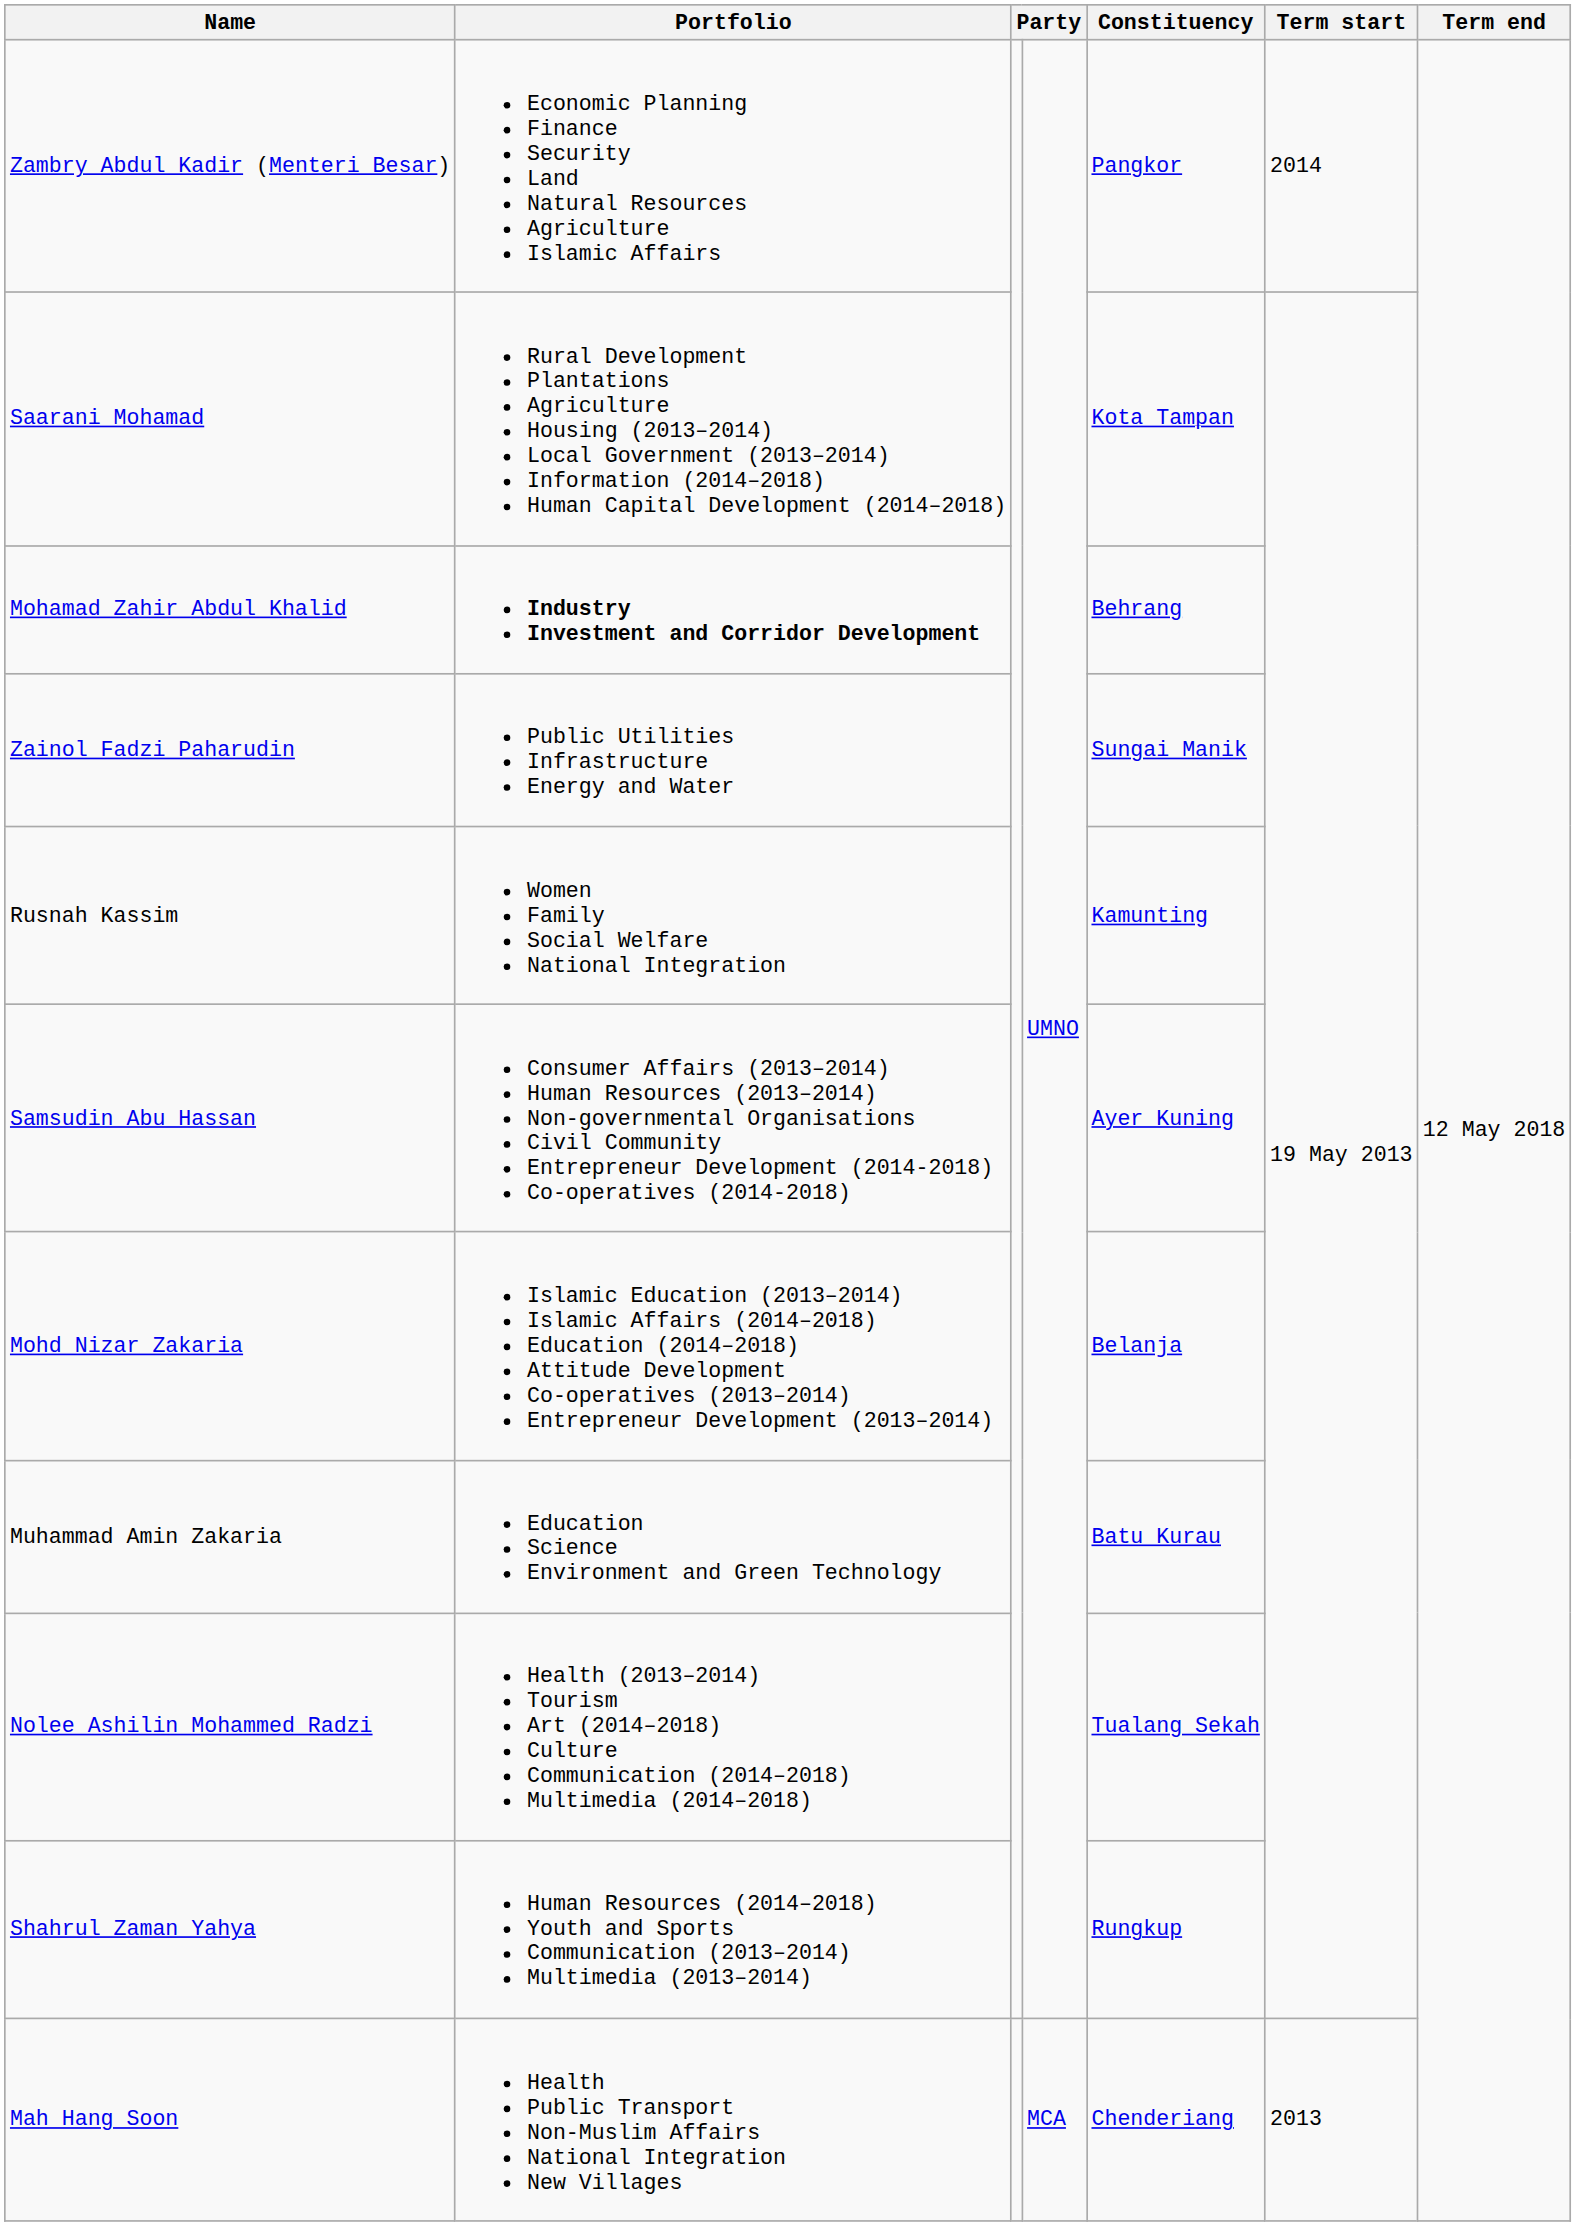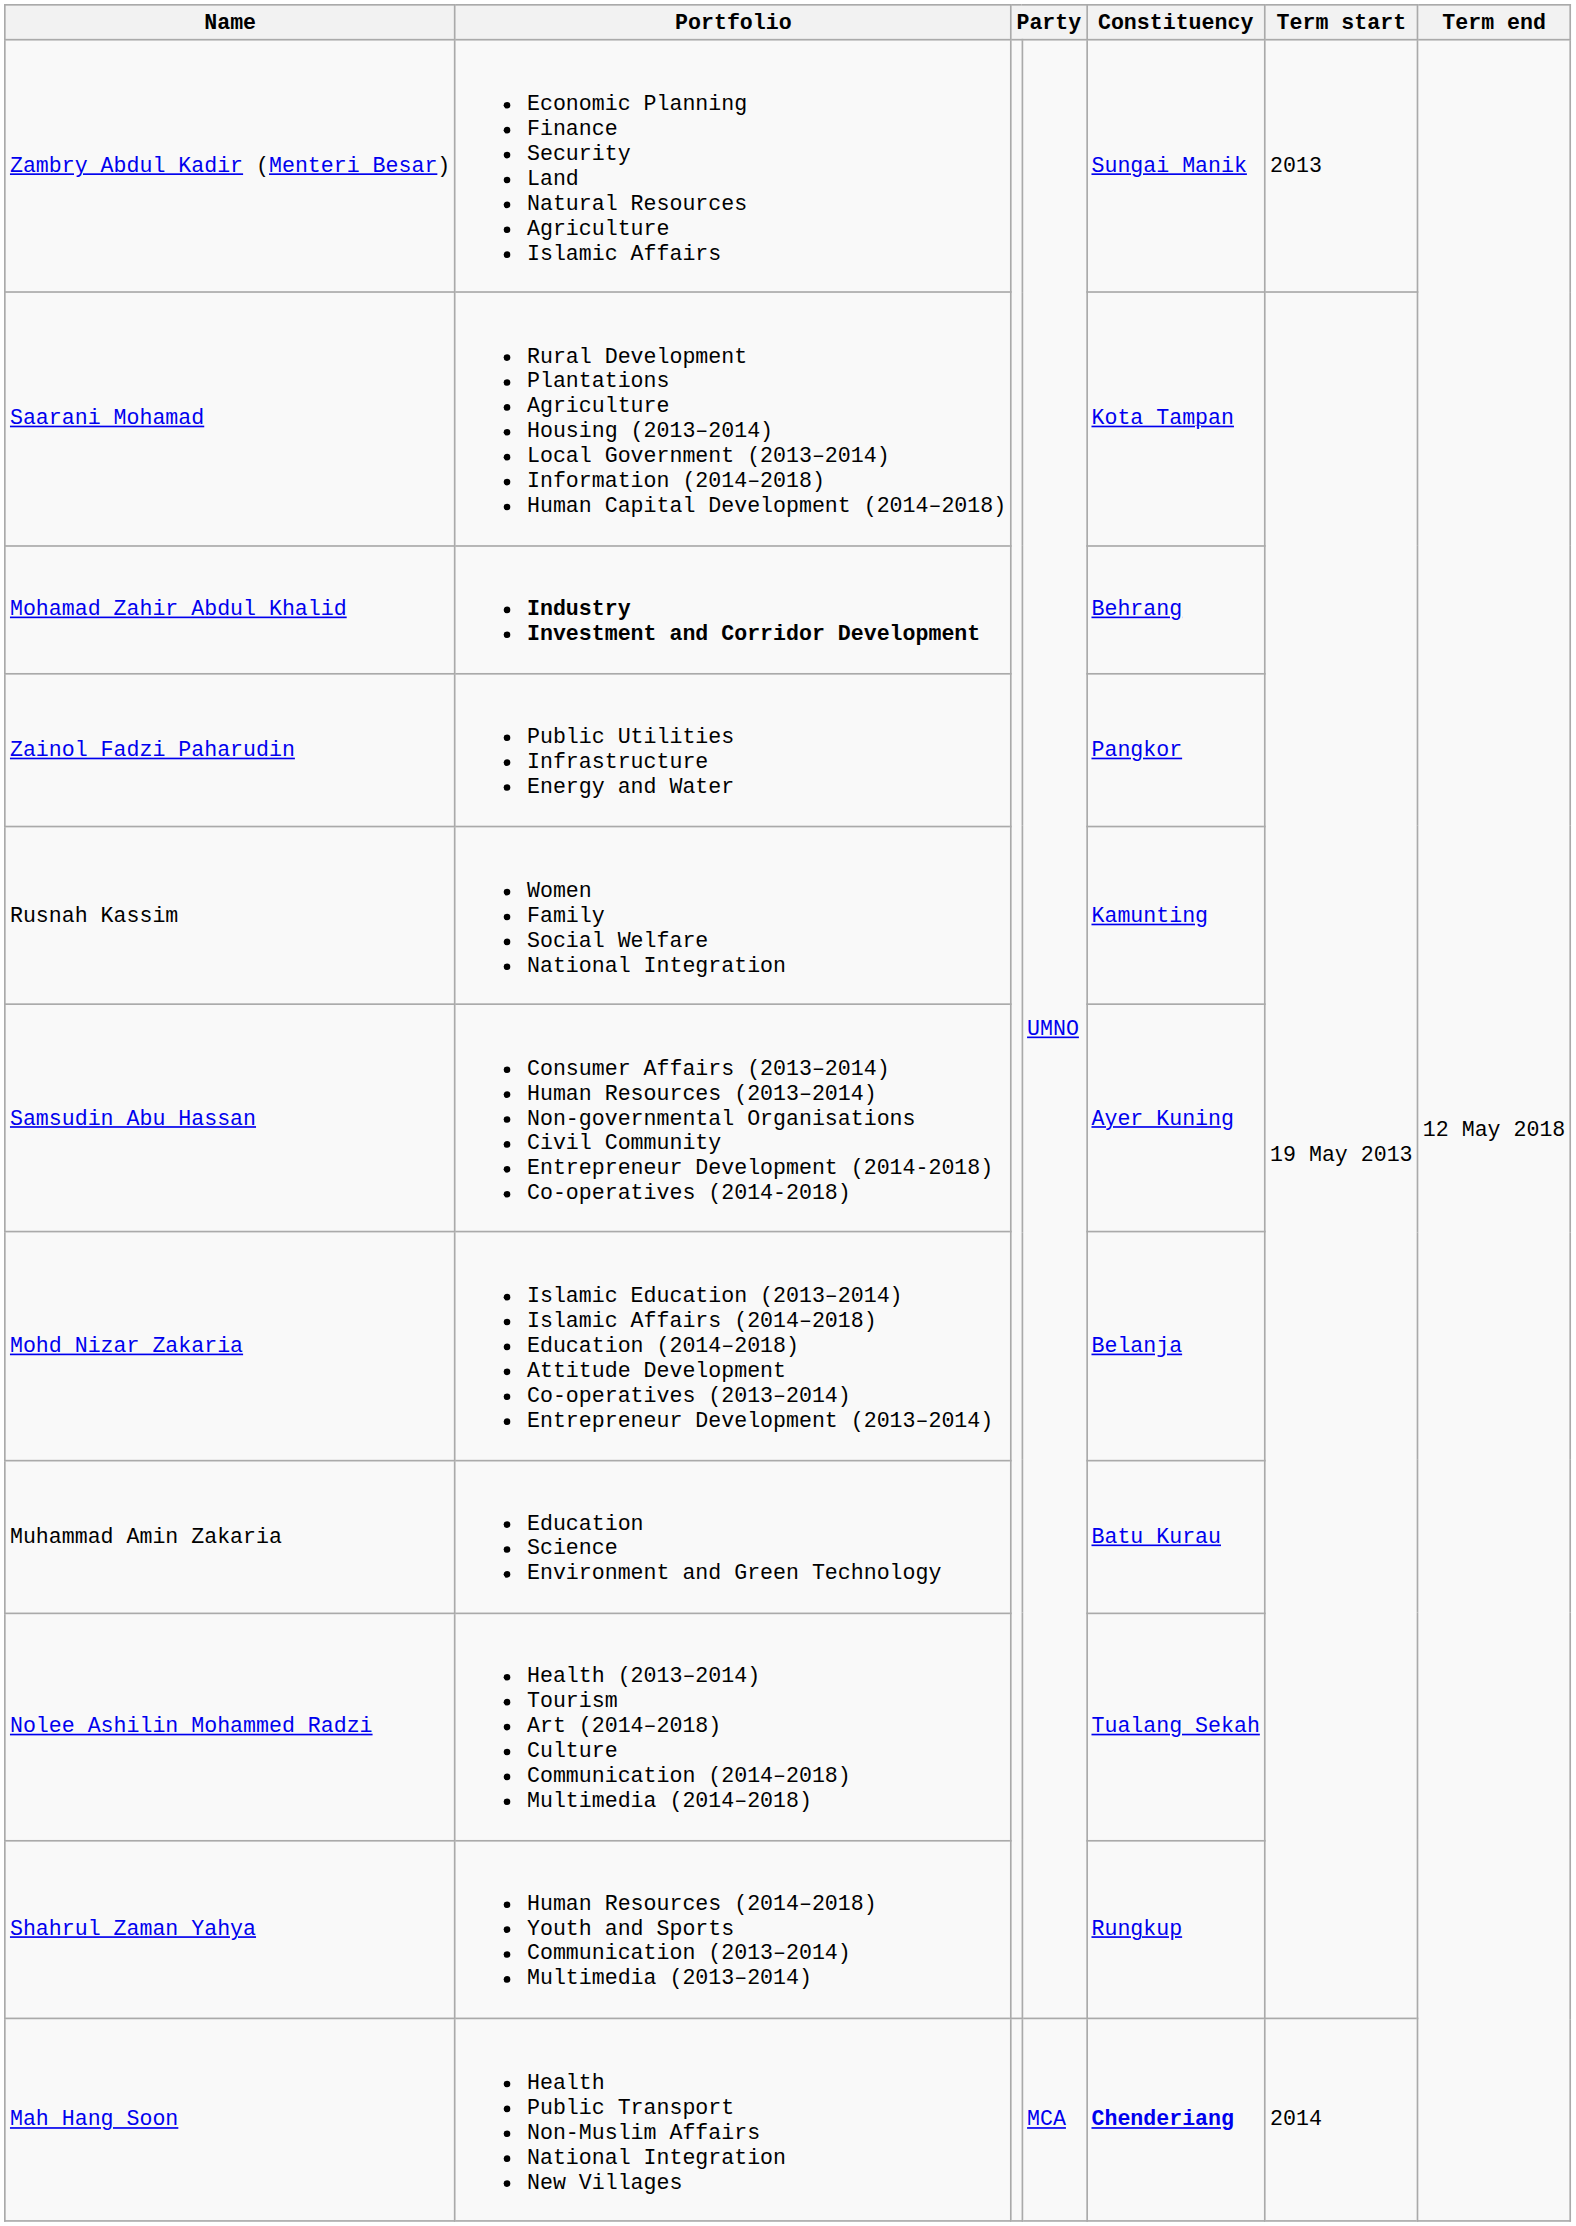 <table class="wikitable">
 <tr>
 <th>Name</th>
 <th>Portfolio</th>
 <th colspan=2>Party</th>
 <th>Constituency</th>
 <th>Term start</th>
 <th>Term end</th>
 </tr>
 <tr>
 <td><a href='#'>Zambry Abdul Kadir</a> (<a href='#'>Menteri Besar</a>)</td>
 <td><br><ul><li>Economic Planning</li><li>Finance</li><li>Security</li><li>Land</li><li>Natural Resources</li><li>Agriculture</li><li>Islamic Affairs</li></ul></td>
 <td rowspan="10" bgcolor=></td>
 <td rowspan="10"><a href='#'>UMNO</a></td>
-<td><a href='#'>Pangkor</a></td>
-<td>2014</td>
+<td><a href='#'>Sungai Manik</a></td>
+<td>2013</td>
 <td rowspan="11">12 May 2018</td>
 </tr>
 <tr>
 <td><a href='#'>Saarani Mohamad</a></td>
 <td><br><ul><li>Rural Development</li><li>Plantations</li><li>Agriculture</li><li>Housing (2013–2014)</li><li>Local Government (2013–2014)</li><li>Information (2014–2018)</li><li>Human Capital Development (2014–2018)</li></ul></td>
 <td><a href='#'>Kota Tampan</a></td>
 <td rowspan="9">19 May 2013</td>
 </tr>
 <tr>
 <td><a href='#'>Mohamad Zahir Abdul Khalid</a></td>
 <td><strong><br><ul><li>Industry</li><li>Investment and Corridor Development</li></ul></strong></td>
 <td><a href='#'>Behrang</a></td>
 </tr>
 <tr>
 <td><a href='#'>Zainol Fadzi Paharudin</a></td>
 <td><br><ul><li>Public Utilities</li><li>Infrastructure</li><li>Energy and Water</li></ul></td>
-<td><a href='#'>Sungai Manik</a></td>
+<td><a href='#'>Pangkor</a></td>
 </tr>
 <tr>
 <td>Rusnah Kassim</td>
 <td><br><ul><li>Women</li><li>Family</li><li>Social Welfare</li><li>National Integration</li></ul></td>
 <td><a href='#'>Kamunting</a></td>
 </tr>
 <tr>
 <td><a href='#'>Samsudin Abu Hassan</a></td>
 <td><br><ul><li>Consumer Affairs (2013–2014)</li><li>Human Resources (2013–2014)</li><li>Non-governmental Organisations</li><li>Civil Community</li><li>Entrepreneur Development (2014-2018)</li><li>Co-operatives (2014-2018)</li></ul></td>
 <td><a href='#'>Ayer Kuning</a></td>
 </tr>
 <tr>
 <td><a href='#'>Mohd Nizar Zakaria</a></td>
 <td><br><ul><li>Islamic Education (2013–2014)</li><li>Islamic Affairs (2014–2018)</li><li>Education (2014–2018)</li><li>Attitude Development</li><li>Co-operatives (2013–2014)</li><li>Entrepreneur Development (2013–2014)</li></ul></td>
 <td><a href='#'>Belanja</a></td>
 </tr>
 <tr>
 <td>Muhammad Amin Zakaria</td>
 <td><br><ul><li>Education</li><li>Science</li><li>Environment and Green Technology</li></ul></td>
 <td><a href='#'>Batu Kurau</a></td>
 </tr>
 <tr>
 <td><a href='#'>Nolee Ashilin Mohammed Radzi</a></td>
 <td><br><ul><li>Health (2013–2014)</li><li>Tourism</li><li>Art (2014–2018)</li><li>Culture</li><li>Communication (2014–2018)</li><li>Multimedia (2014–2018)</li></ul></td>
 <td><a href='#'>Tualang Sekah</a></td>
 </tr>
 <tr>
 <td><a href='#'>Shahrul Zaman Yahya</a></td>
 <td><br><ul><li>Human Resources (2014–2018)</li><li>Youth and Sports</li><li>Communication (2013–2014)</li><li>Multimedia (2013–2014)</li></ul></td>
 <td><a href='#'>Rungkup</a></td>
 </tr>
 <tr>
 <td><a href='#'>Mah Hang Soon</a></td>
 <td><br><ul><li>Health</li><li>Public Transport</li><li>Non-Muslim Affairs</li><li>National Integration</li><li>New Villages</li></ul></td>
 <td bgcolor=></td>
 <td><a href='#'>MCA</a></td>
-<td><a href='#'>Chenderiang</a></td>
-<td>2013</td>
+<td><strong><a href='#'>Chenderiang</a></strong></td>
+<td>2014</td>
 </tr>
 </table>
